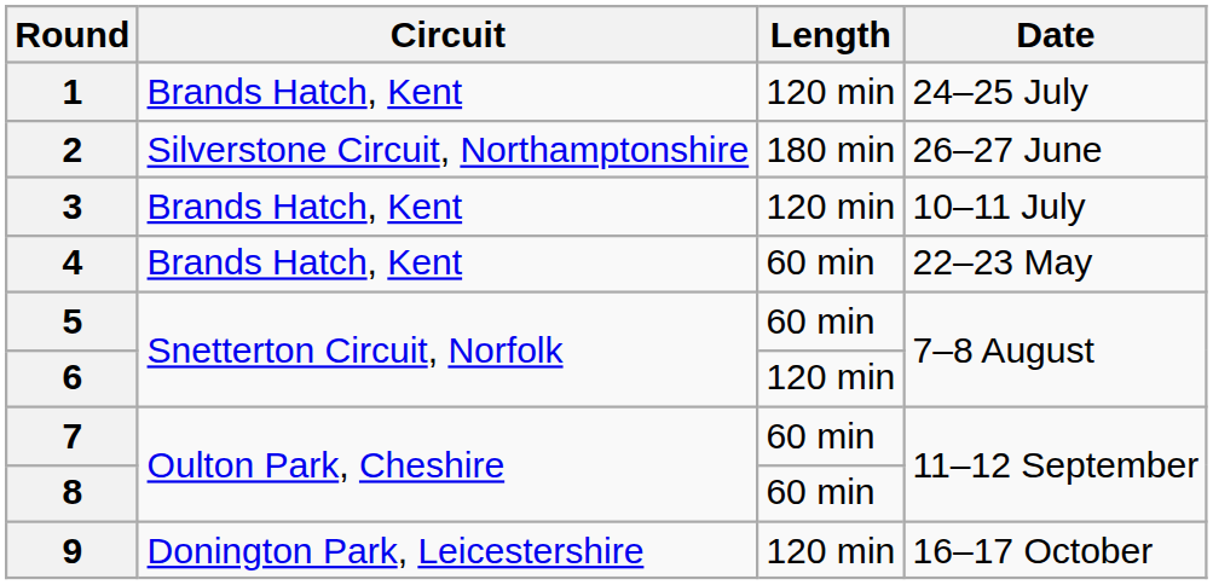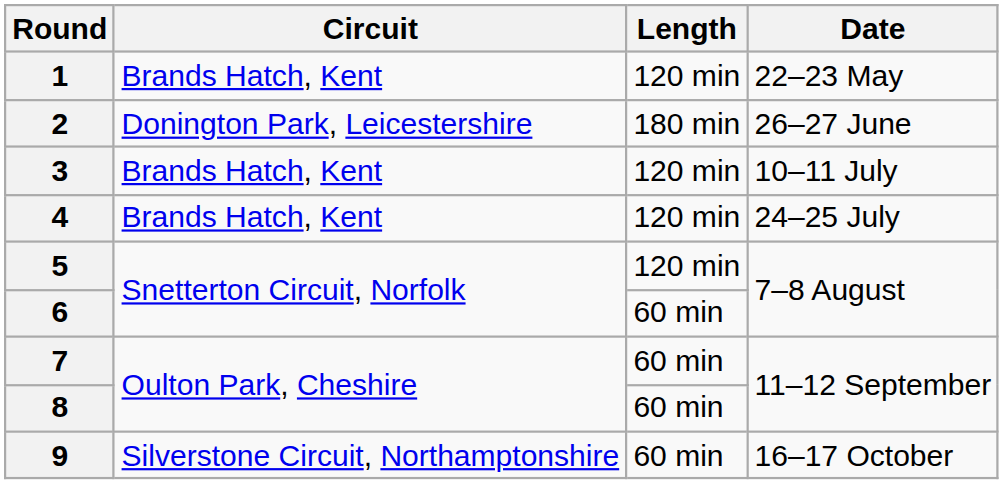 <table class="wikitable" style="font-size:85%">
 <tr>
 <th>Round</th>
 <th>Circuit</th>
 <th>Length</th>
 <th>Date</th>
 </tr>
 <tr>
 <th>1</th>
 <td><a href='#'>Brands Hatch</a>, <a href='#'>Kent</a></td>
 <td>120 min</td>
-<td>24–25 July</td>
+<td>22–23 May</td>
 </tr>
 <tr>
 <th>2</th>
-<td><a href='#'>Silverstone Circuit</a>, <a href='#'>Northamptonshire</a></td>
+<td><a href='#'>Donington Park</a>, <a href='#'>Leicestershire</a></td>
 <td>180 min</td>
 <td>26–27 June</td>
 </tr>
 <tr>
 <th>3</th>
 <td><a href='#'>Brands Hatch</a>, <a href='#'>Kent</a></td>
 <td>120 min</td>
 <td>10–11 July</td>
 </tr>
 <tr>
 <th>4</th>
 <td><a href='#'>Brands Hatch</a>, <a href='#'>Kent</a></td>
-<td>60 min</td>
-<td>22–23 May</td>
+<td>120 min</td>
+<td>24–25 July</td>
 </tr>
 <tr>
 <th>5</th>
 <td rowspan=2><a href='#'>Snetterton Circuit</a>, <a href='#'>Norfolk</a></td>
-<td>60 min</td>
+<td>120 min</td>
 <td rowspan=2>7–8 August</td>
 </tr>
 <tr>
 <th>6</th>
-<td>120 min</td>
+<td>60 min</td>
 </tr>
 <tr>
 <th>7</th>
 <td rowspan=2><a href='#'>Oulton Park</a>, <a href='#'>Cheshire</a></td>
 <td>60 min</td>
 <td rowspan=2>11–12 September</td>
 </tr>
 <tr>
 <th>8</th>
 <td>60 min</td>
 </tr>
 <tr>
 <th>9</th>
-<td><a href='#'>Donington Park</a>, <a href='#'>Leicestershire</a></td>
-<td>120 min</td>
+<td><a href='#'>Silverstone Circuit</a>, <a href='#'>Northamptonshire</a></td>
+<td>60 min</td>
 <td>16–17 October</td>
 </tr>
 </table>
